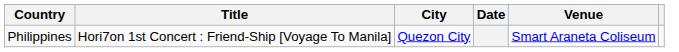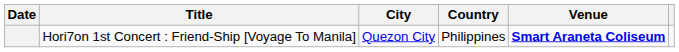 <table class="wikitable sortable plainrowheaders">
 <tr>
-<th>Country</th>
+<th>Date</th>
 <th>Title</th>
 <th>City</th>
-<th>Date</th>
+<th>Country</th>
 <th>Venue</th>
 <th class="unsortable" scope="col"></th>
 </tr>
 <tr>
-<td>Philippines</td>
+<th scope="row" style="text-align:center;"></th>
 <td>Hori7on 1st Concert : Friend-Ship [Voyage To Manila]</td>
 <td><a href='#'>Quezon City</a></td>
-<th scope="row" style="text-align:center;"></th>
-<td><a href='#'>Smart Araneta Coliseum</a></td>
+<td>Philippines</td>
+<td><strong><a href='#'>Smart Araneta Coliseum</a></strong></td>
 <td style="text-align:center"></td>
 </tr>
 </table>
